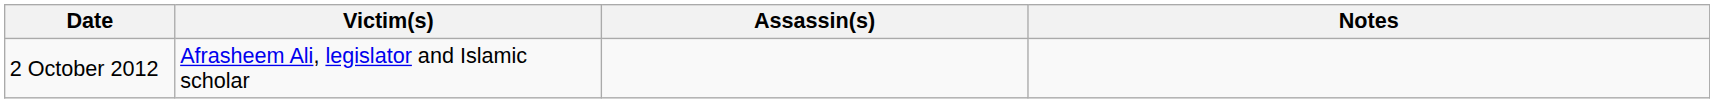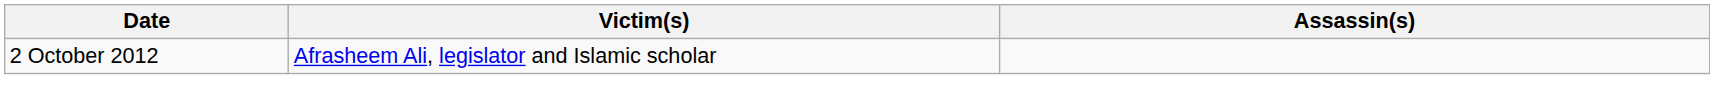 <table class="wikitable"  style="width:100%">
 <tr>
 <th style="width:10%">Date</th>
 <th style="width:25%">Victim(s)</th>
 <th style="width:25%">Assassin(s)</th>
-<th style="width:40%">Notes</th>
 </tr>
 <tr>
 <td>2 October 2012</td>
 <td><a href='#'>Afrasheem Ali</a>, <a href='#'>legislator</a> and Islamic scholar</td>
 <td></td>
-<td></td>
 </tr>
 </table>
